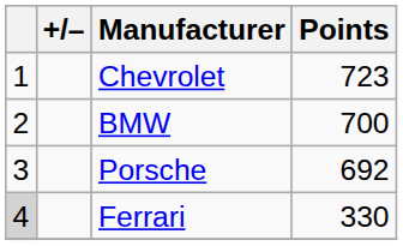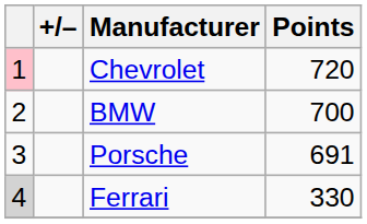 <table class="wikitable" style="font-size: 95%;">
 <tr>
 <th scope="col"></th>
 <th scope="col">+/–</th>
 <th scope="col">Manufacturer</th>
 <th scope="col">Points</th>
 </tr>
 <tr>
-<td align=center>1</td>
+<td align=center style="background: pink;">1</td>
 <td align="left"></td>
 <td> <a href='#'>Chevrolet</a></td>
-<td align=right>723</td>
+<td align=right>720</td>
 </tr>
 <tr>
 <td align=center>2</td>
 <td align="left"></td>
 <td> <a href='#'>BMW</a></td>
 <td align=right>700</td>
 </tr>
 <tr>
 <td align=center>3</td>
 <td align="left"></td>
 <td> <a href='#'>Porsche</a></td>
-<td align=right>692</td>
+<td align=right>691</td>
 </tr>
 <tr>
 <td align=center style="background: lightgrey;">4</td>
 <td align="left"></td>
 <td> <a href='#'>Ferrari</a></td>
 <td align=right>330</td>
 </tr>
 <tr>
 </tr>
 </table>
